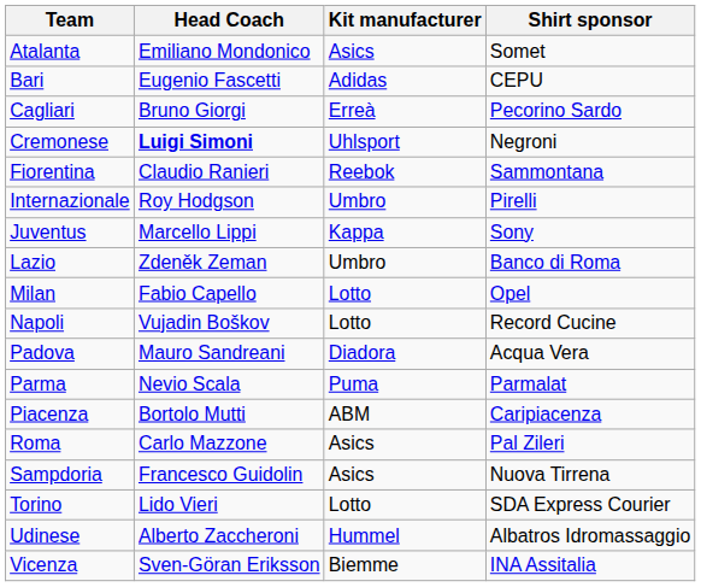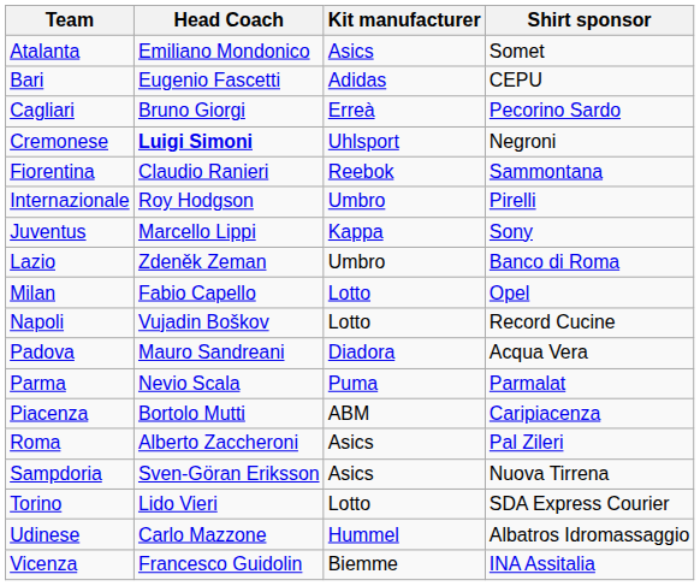 <table class="wikitable sortable">
 <tr>
 <th>Team</th>
 <th>Head Coach</th>
 <th>Kit manufacturer</th>
 <th>Shirt sponsor</th>
 </tr>
 <tr>
 <td><a href='#'>Atalanta</a></td>
 <td> <a href='#'>Emiliano Mondonico</a></td>
 <td><a href='#'>Asics</a></td>
 <td>Somet</td>
 </tr>
 <tr>
 <td><a href='#'>Bari</a></td>
 <td> <a href='#'>Eugenio Fascetti</a></td>
 <td><a href='#'>Adidas</a></td>
 <td>CEPU</td>
 </tr>
 <tr>
 <td><a href='#'>Cagliari</a></td>
 <td> <a href='#'>Bruno Giorgi</a></td>
 <td><a href='#'>Erreà</a></td>
 <td><a href='#'>Pecorino Sardo</a></td>
 </tr>
 <tr>
 <td><a href='#'>Cremonese</a></td>
 <td><strong> <a href='#'>Luigi Simoni</a></strong></td>
 <td><a href='#'>Uhlsport</a></td>
 <td>Negroni</td>
 </tr>
 <tr>
 <td><a href='#'>Fiorentina</a></td>
 <td> <a href='#'>Claudio Ranieri</a></td>
 <td><a href='#'>Reebok</a></td>
 <td><a href='#'>Sammontana</a></td>
 </tr>
 <tr>
 <td><a href='#'>Internazionale</a></td>
 <td> <a href='#'>Roy Hodgson</a></td>
 <td><a href='#'>Umbro</a></td>
 <td><a href='#'>Pirelli</a></td>
 </tr>
 <tr>
 <td><a href='#'>Juventus</a></td>
 <td> <a href='#'>Marcello Lippi</a></td>
 <td><a href='#'>Kappa</a></td>
 <td><a href='#'>Sony</a></td>
 </tr>
 <tr>
 <td><a href='#'>Lazio</a></td>
 <td> <a href='#'>Zdeněk Zeman</a></td>
 <td>Umbro</td>
 <td><a href='#'>Banco di Roma</a></td>
 </tr>
 <tr>
 <td><a href='#'>Milan</a></td>
 <td> <a href='#'>Fabio Capello</a></td>
 <td><a href='#'>Lotto</a></td>
 <td><a href='#'>Opel</a></td>
 </tr>
 <tr>
 <td><a href='#'>Napoli</a></td>
 <td> <a href='#'>Vujadin Boškov</a></td>
 <td>Lotto</td>
 <td>Record Cucine</td>
 </tr>
 <tr>
 <td><a href='#'>Padova</a></td>
 <td> <a href='#'>Mauro Sandreani</a></td>
 <td><a href='#'>Diadora</a></td>
 <td>Acqua Vera</td>
 </tr>
 <tr>
 <td><a href='#'>Parma</a></td>
 <td> <a href='#'>Nevio Scala</a></td>
 <td><a href='#'>Puma</a></td>
 <td><a href='#'>Parmalat</a></td>
 </tr>
 <tr>
 <td><a href='#'>Piacenza</a></td>
 <td> <a href='#'>Bortolo Mutti</a></td>
 <td>ABM</td>
 <td><a href='#'>Caripiacenza</a></td>
 </tr>
 <tr>
 <td><a href='#'>Roma</a></td>
-<td> <a href='#'>Carlo Mazzone</a></td>
+<td> <a href='#'>Alberto Zaccheroni</a></td>
 <td>Asics</td>
 <td><a href='#'>Pal Zileri</a></td>
 </tr>
 <tr>
 <td><a href='#'>Sampdoria</a></td>
-<td> <a href='#'>Francesco Guidolin</a></td>
+<td> <a href='#'>Sven-Göran Eriksson</a></td>
 <td>Asics</td>
 <td>Nuova Tirrena</td>
 </tr>
 <tr>
 <td><a href='#'>Torino</a></td>
 <td> <a href='#'>Lido Vieri</a></td>
 <td>Lotto</td>
 <td>SDA Express Courier</td>
 </tr>
 <tr>
 <td><a href='#'>Udinese</a></td>
-<td> <a href='#'>Alberto Zaccheroni</a></td>
+<td> <a href='#'>Carlo Mazzone</a></td>
 <td><a href='#'>Hummel</a></td>
 <td>Albatros Idromassaggio</td>
 </tr>
 <tr>
 <td><a href='#'>Vicenza</a></td>
-<td> <a href='#'>Sven-Göran Eriksson</a></td>
+<td> <a href='#'>Francesco Guidolin</a></td>
 <td>Biemme</td>
 <td><a href='#'>INA Assitalia</a></td>
 </tr>
 </table>
